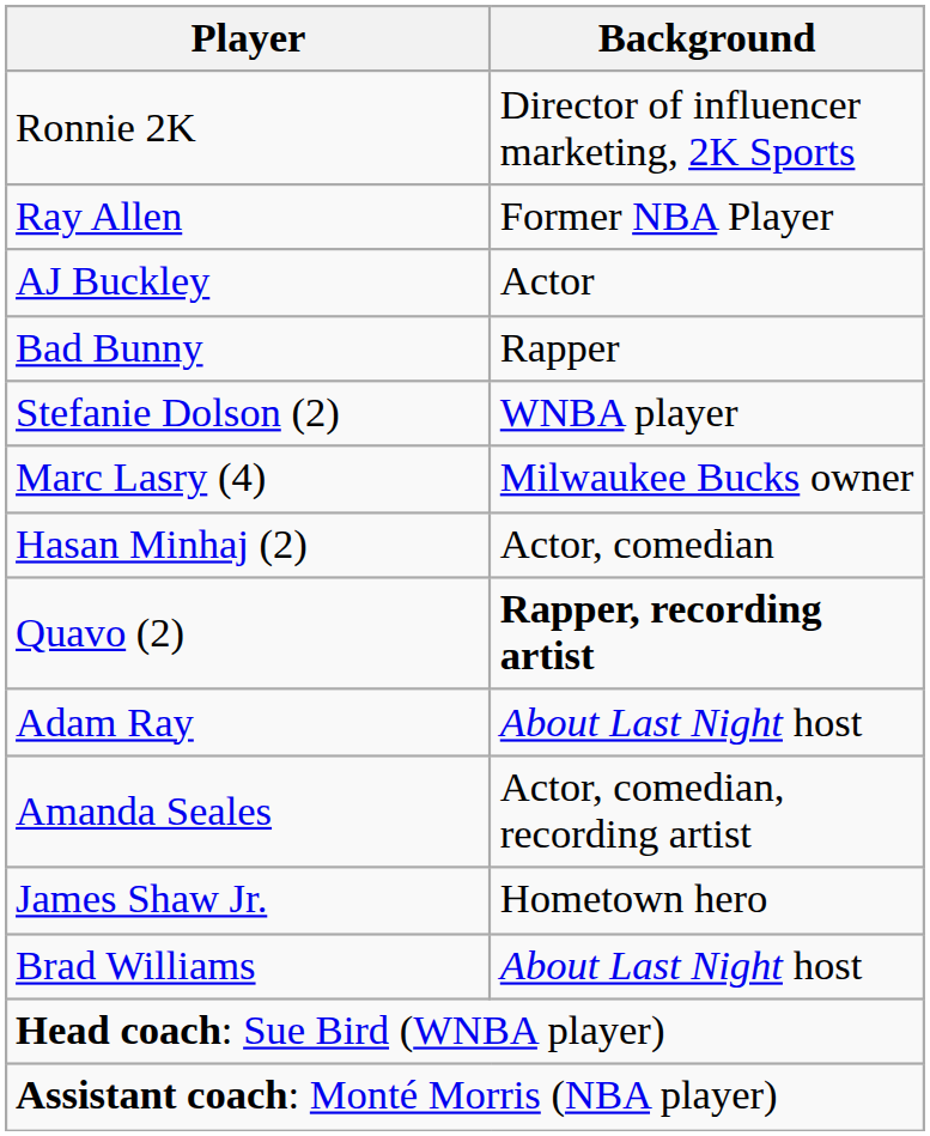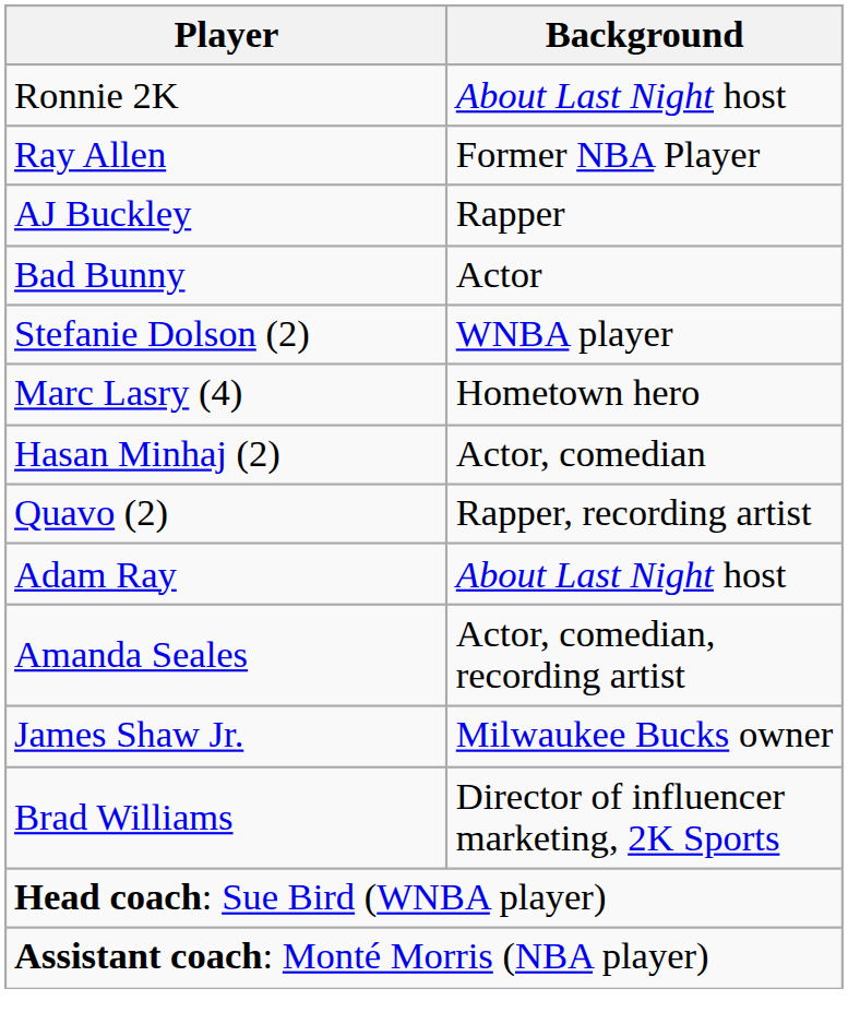 <table class="wikitable">
 <tr>
 <th width=180>Player</th>
 <th width=160>Background</th>
 </tr>
 <tr>
 <td>Ronnie 2K</td>
-<td>Director of influencer marketing, <a href='#'>2K Sports</a></td>
+<td><em><a href='#'>About Last Night</a></em> host</td>
 </tr>
 <tr>
 <td><a href='#'>Ray Allen</a></td>
 <td>Former <a href='#'>NBA</a> Player</td>
 </tr>
 <tr>
 <td><a href='#'>AJ Buckley</a></td>
-<td>Actor</td>
+<td>Rapper</td>
 </tr>
 <tr>
 <td><a href='#'>Bad Bunny</a></td>
-<td>Rapper</td>
+<td>Actor</td>
 </tr>
 <tr>
 <td><a href='#'>Stefanie Dolson</a> (2)</td>
 <td><a href='#'>WNBA</a> player</td>
 </tr>
 <tr>
 <td><a href='#'>Marc Lasry</a> (4)</td>
-<td><a href='#'>Milwaukee Bucks</a> owner</td>
+<td>Hometown hero</td>
 </tr>
 <tr>
 <td><a href='#'>Hasan Minhaj</a> (2)</td>
 <td>Actor, comedian</td>
 </tr>
 <tr>
 <td><a href='#'>Quavo</a> (2)</td>
-<td><strong>Rapper, recording artist</strong></td>
+<td>Rapper, recording artist</td>
 </tr>
 <tr>
 <td><a href='#'>Adam Ray</a></td>
 <td><em><a href='#'>About Last Night</a></em> host</td>
 </tr>
 <tr>
 <td><a href='#'>Amanda Seales</a></td>
 <td>Actor, comedian, recording artist</td>
 </tr>
 <tr>
 <td><a href='#'>James Shaw Jr.</a></td>
-<td>Hometown hero</td>
+<td><a href='#'>Milwaukee Bucks</a> owner</td>
 </tr>
 <tr>
 <td><a href='#'>Brad Williams</a></td>
-<td><em><a href='#'>About Last Night</a></em> host</td>
+<td>Director of influencer marketing, <a href='#'>2K Sports</a></td>
 </tr>
 <tr>
 <td colspan="3"><strong>Head coach</strong>: <a href='#'>Sue Bird</a> (<a href='#'>WNBA</a> player)</td>
 </tr>
 <tr>
 <td colspan="3"><strong>Assistant coach</strong>: <a href='#'>Monté Morris</a> (<a href='#'>NBA</a> player)</td>
 </tr>
 </table>
